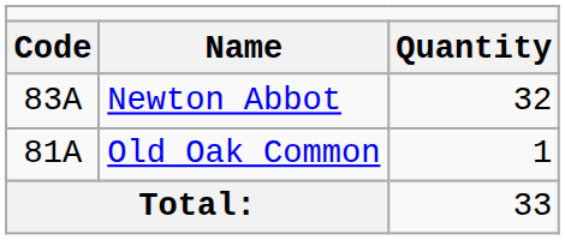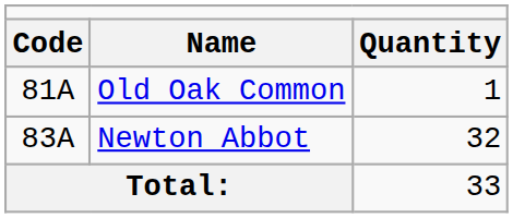 <table class="wikitable floatright">
 <tr>
 <td colspan=3></td>
 </tr>
 <tr>
 <th>Code</th>
 <th>Name</th>
 <th>Quantity</th>
 </tr>
 <tr>
+<td style="text-align:center">81A</td>
+<td><a href='#'>Old Oak Common</a></td>
+<td style="text-align:right">1</td>
+</tr>
+<tr>
 <td style="text-align:center">83A</td>
 <td><a href='#'>Newton Abbot</a></td>
 <td style="text-align:right">32</td>
-</tr>
-<tr>
-<td style="text-align:center">81A</td>
-<td><a href='#'>Old Oak Common</a></td>
-<td style="text-align:right">1</td>
 </tr>
 <tr>
 <th colspan=2 scope=row>Total:</th>
 <td style="text-align:right">33</td>
 </tr>
 </table>
